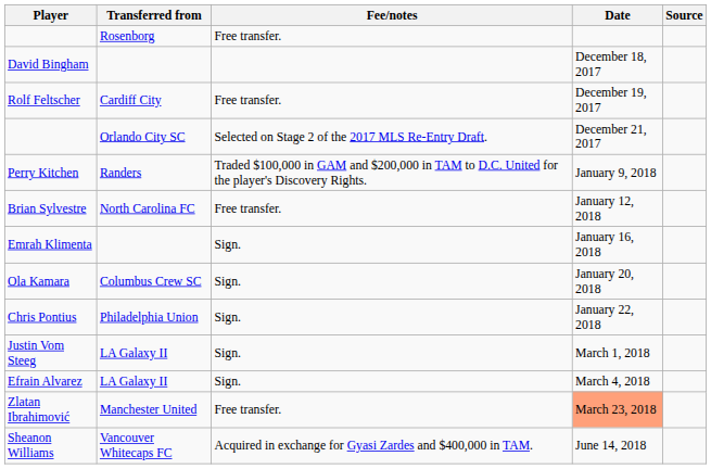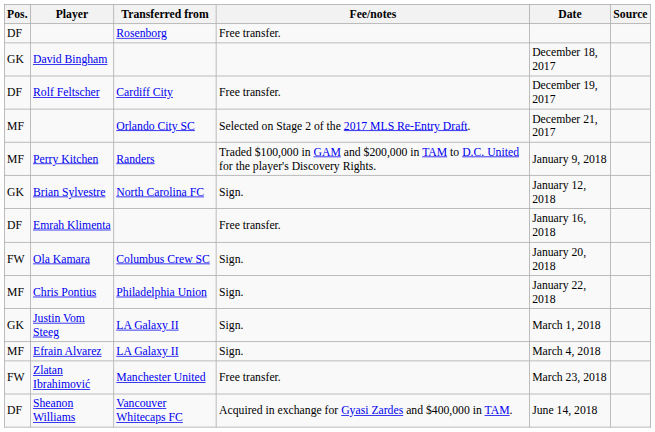 <table class="wikitable sortable" style="width:95%; text-align:center; font-size:95%; text-align:left;">
 <tr>
+<th><strong>Pos.</strong></th>
 <th><strong>Player</strong></th>
 <th><strong>Transferred from</strong></th>
 <th><strong>Fee/notes</strong></th>
 <th><strong>Date</strong></th>
 <th><strong>Source</strong></th>
 </tr>
 <tr>
+<td>DF</td>
 <td></td>
 <td> <a href='#'>Rosenborg</a></td>
 <td>Free transfer.</td>
 <td></td>
 <td align=center></td>
 </tr>
 <tr>
+<td>GK</td>
 <td> <a href='#'>David Bingham</a></td>
 <td></td>
 <td></td>
 <td>December 18, 2017</td>
 <td align=center></td>
 </tr>
 <tr>
+<td>DF</td>
 <td> <a href='#'>Rolf Feltscher</a></td>
 <td> <a href='#'>Cardiff City</a></td>
 <td>Free transfer.</td>
 <td>December 19, 2017</td>
 <td align=center></td>
 </tr>
 <tr>
+<td>MF</td>
 <td></td>
 <td> <a href='#'>Orlando City SC</a></td>
 <td>Selected on Stage 2 of the <a href='#'>2017 MLS Re-Entry Draft</a>.</td>
 <td>December 21, 2017</td>
 <td align=center></td>
 </tr>
 <tr>
+<td>MF</td>
 <td> <a href='#'>Perry Kitchen</a></td>
 <td> <a href='#'>Randers</a></td>
 <td>Traded $100,000 in <a href='#'>GAM</a> and $200,000 in <a href='#'>TAM</a> to  <a href='#'>D.C. United</a> for the player's Discovery Rights.</td>
 <td>January 9, 2018</td>
 <td align=center></td>
 </tr>
 <tr>
+<td>GK</td>
 <td> <a href='#'>Brian Sylvestre</a></td>
 <td> <a href='#'>North Carolina FC</a></td>
-<td>Free transfer.</td>
+<td>Sign.</td>
 <td>January 12, 2018</td>
 <td align=center></td>
 </tr>
 <tr>
+<td>DF</td>
 <td> <a href='#'>Emrah Klimenta</a></td>
 <td></td>
-<td>Sign.</td>
+<td>Free transfer.</td>
 <td>January 16, 2018</td>
 <td align=center></td>
 </tr>
 <tr>
+<td>FW</td>
 <td> <a href='#'>Ola Kamara</a></td>
 <td> <a href='#'>Columbus Crew SC</a></td>
 <td>Sign.</td>
 <td>January 20, 2018</td>
 <td align=center></td>
 </tr>
 <tr>
+<td>MF</td>
 <td> <a href='#'>Chris Pontius</a></td>
 <td> <a href='#'>Philadelphia Union</a></td>
 <td>Sign.</td>
 <td>January 22, 2018</td>
 <td align=center></td>
 </tr>
 <tr>
+<td>GK</td>
 <td> <a href='#'>Justin Vom Steeg</a></td>
 <td> <a href='#'>LA Galaxy II</a></td>
 <td>Sign.</td>
 <td>March 1, 2018</td>
 <td align=center></td>
 </tr>
 <tr>
+<td>MF</td>
 <td> <a href='#'>Efrain Alvarez</a></td>
 <td> <a href='#'>LA Galaxy II</a></td>
 <td>Sign.</td>
 <td>March 4, 2018</td>
 <td align=center></td>
 </tr>
 <tr>
+<td>FW</td>
 <td> <a href='#'>Zlatan Ibrahimović</a></td>
 <td> <a href='#'>Manchester United</a></td>
 <td>Free transfer.</td>
-<td style="background: lightsalmon;">March 23, 2018</td>
+<td>March 23, 2018</td>
 <td align=center></td>
 </tr>
 <tr>
+<td>DF</td>
 <td> <a href='#'>Sheanon Williams</a></td>
 <td> <a href='#'>Vancouver Whitecaps FC</a></td>
 <td>Acquired in exchange for  <a href='#'>Gyasi Zardes</a> and $400,000 in <a href='#'>TAM</a>.</td>
 <td>June 14, 2018</td>
 <td align=center></td>
 </tr>
 </table>
